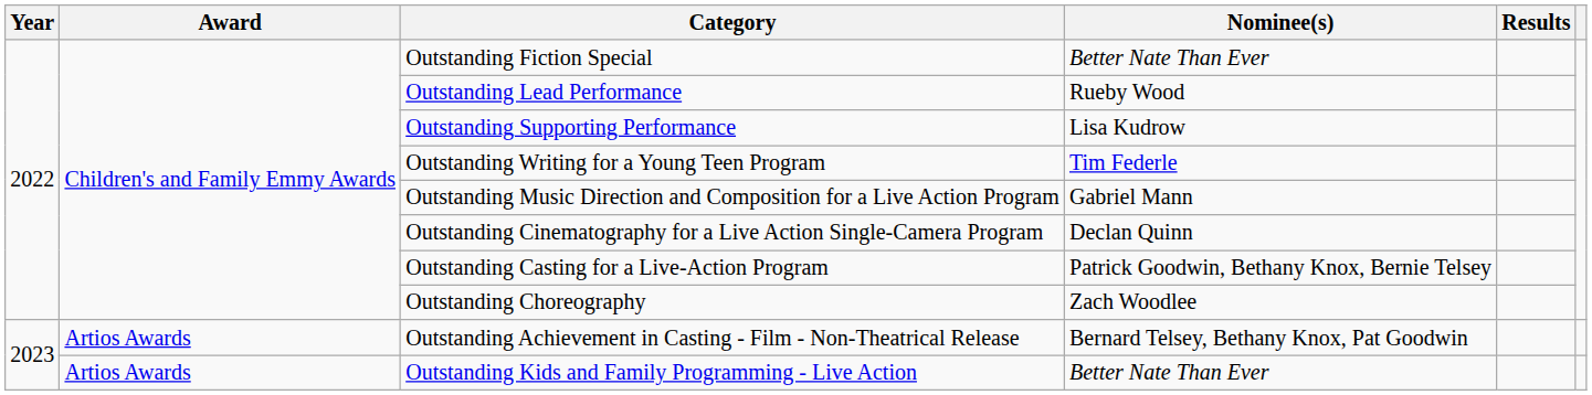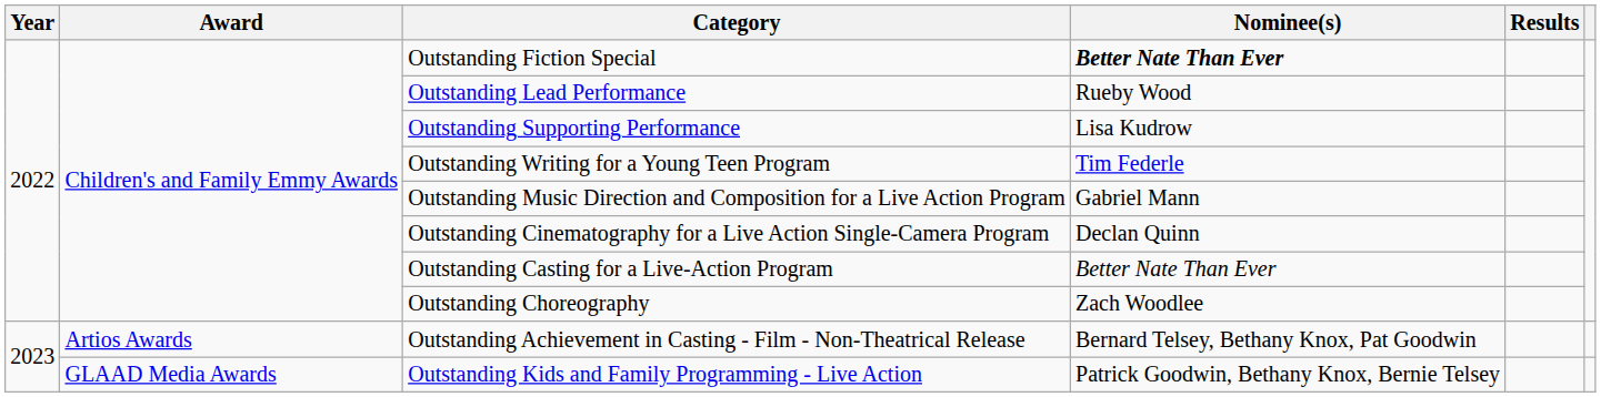 <table class="wikitable plainrowheaders sortable">
 <tr>
 <th scope="col">Year</th>
 <th scope="col">Award</th>
 <th scope="col">Category</th>
 <th scope="col">Nominee(s)</th>
 <th scope="col">Results</th>
 <th scope="col" class="unsortable"></th>
 </tr>
 <tr>
 <td rowspan="8">2022</td>
 <td rowspan="8"><a href='#'>Children's and Family Emmy Awards</a></td>
 <td>Outstanding Fiction Special</td>
-<td><em>Better Nate Than Ever</em></td>
+<td><strong><em>Better Nate Than Ever</em></strong></td>
 <td></td>
 <td rowspan="8" style="text-align:center;"></td>
 </tr>
 <tr>
 <td><a href='#'>Outstanding Lead Performance</a></td>
 <td>Rueby Wood</td>
 <td></td>
 </tr>
 <tr>
 <td><a href='#'>Outstanding Supporting Performance</a></td>
 <td>Lisa Kudrow</td>
 <td></td>
 </tr>
 <tr>
 <td>Outstanding Writing for a Young Teen Program</td>
 <td><a href='#'>Tim Federle</a></td>
 <td></td>
 </tr>
 <tr>
 <td>Outstanding Music Direction and Composition for a Live Action Program</td>
 <td>Gabriel Mann</td>
 <td></td>
 </tr>
 <tr>
 <td>Outstanding Cinematography for a Live Action Single-Camera Program</td>
 <td>Declan Quinn</td>
 <td></td>
 </tr>
 <tr>
 <td>Outstanding Casting for a Live-Action Program</td>
-<td>Patrick Goodwin, Bethany Knox, Bernie Telsey</td>
+<td><em>Better Nate Than Ever</em></td>
 <td></td>
 </tr>
 <tr>
 <td>Outstanding Choreography</td>
 <td>Zach Woodlee</td>
 <td></td>
 </tr>
 <tr>
 <td rowspan="2">2023</td>
 <td><a href='#'>Artios Awards</a></td>
 <td>Outstanding Achievement in Casting - Film - Non-Theatrical Release</td>
 <td>Bernard Telsey, Bethany Knox, Pat Goodwin</td>
 <td></td>
 <td style="text-align:center;"></td>
 </tr>
 <tr>
-<td><a href='#'>Artios Awards</a></td>
+<td><a href='#'>GLAAD Media Awards</a></td>
 <td><a href='#'>Outstanding Kids and Family Programming - Live Action</a></td>
-<td><em>Better Nate Than Ever</em></td>
+<td>Patrick Goodwin, Bethany Knox, Bernie Telsey</td>
 <td></td>
 <td style="text-align:center;"></td>
 </tr>
 </table>
